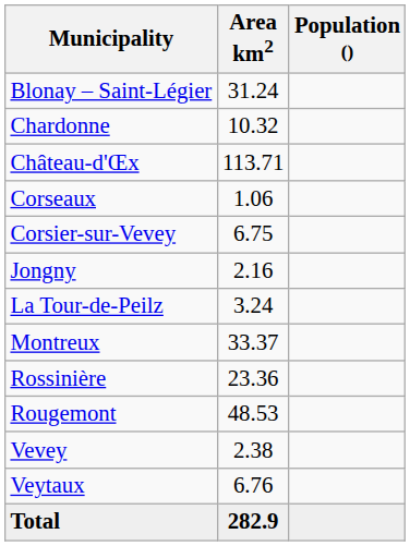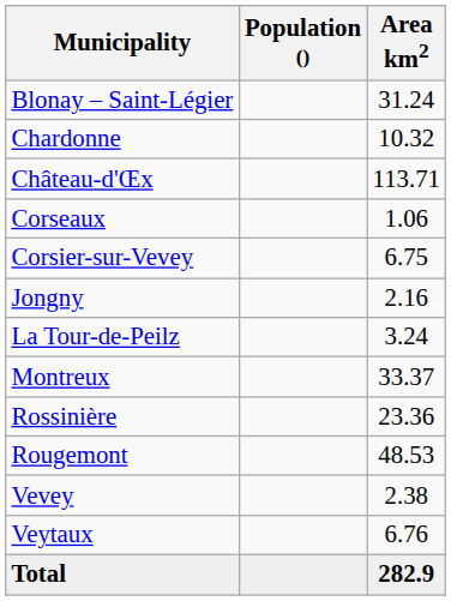 <table class="wikitable">
 <tr>
 <th>Municipality</th>
+<th>Population<br><small>()</small></th>
 <th>Area <br>km<sup>2</sup></th>
-<th>Population<br><small>()</small></th>
 </tr>
 <tr>
 <td><a href='#'>Blonay – Saint-Légier</a></td>
+<td align="center"></td>
 <td align="center">31.24</td>
-<td align="center"></td>
 </tr>
 <tr>
 <td><a href='#'>Chardonne</a></td>
+<td align="center"></td>
 <td align="center">10.32</td>
-<td align="center"></td>
 </tr>
 <tr>
 <td><a href='#'>Château-d'Œx</a></td>
+<td align="center"></td>
 <td align="center">113.71</td>
-<td align="center"></td>
 </tr>
 <tr>
 <td><a href='#'>Corseaux</a></td>
+<td align="center"></td>
 <td align="center">1.06</td>
-<td align="center"></td>
 </tr>
 <tr>
 <td><a href='#'>Corsier-sur-Vevey</a></td>
+<td align="center"></td>
 <td align="center">6.75</td>
-<td align="center"></td>
 </tr>
 <tr>
 <td><a href='#'>Jongny</a></td>
+<td align="center"></td>
 <td align="center">2.16</td>
-<td align="center"></td>
 </tr>
 <tr>
 <td><a href='#'>La Tour-de-Peilz</a></td>
+<td align="center"></td>
 <td align="center">3.24</td>
-<td align="center"></td>
 </tr>
 <tr>
 <td><a href='#'>Montreux</a></td>
+<td align="center"></td>
 <td align="center">33.37</td>
-<td align="center"></td>
 </tr>
 <tr>
 <td><a href='#'>Rossinière</a></td>
+<td align="center"></td>
 <td align="center">23.36</td>
-<td align="center"></td>
 </tr>
 <tr>
 <td><a href='#'>Rougemont</a></td>
+<td align="center"></td>
 <td align="center">48.53</td>
-<td align="center"></td>
 </tr>
 <tr>
 <td><a href='#'>Vevey</a></td>
+<td align="center"></td>
 <td align="center">2.38</td>
-<td align="center"></td>
 </tr>
 <tr>
 <td><a href='#'>Veytaux</a></td>
+<td align="center"></td>
 <td align="center">6.76</td>
-<td align="center"></td>
 </tr>
 <tr>
 <td bgcolor="#EFEFEF"><strong>Total</strong></td>
+<td bgcolor="#EFEFEF" align="center"></td>
 <td bgcolor="#EFEFEF" align="center"><strong>282.9</strong></td>
-<td bgcolor="#EFEFEF" align="center"></td>
 </tr>
 </table>
